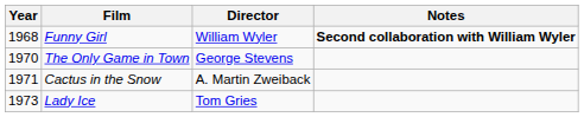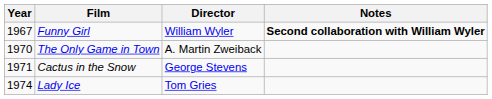 <table class="wikitable">
 <tr>
 <th>Year</th>
 <th>Film</th>
 <th>Director</th>
 <th>Notes</th>
 </tr>
 <tr>
-<td>1968</td>
+<td>1967</td>
 <td><em><a href='#'>Funny Girl</a></em></td>
 <td><a href='#'>William Wyler</a></td>
 <td><strong>Second collaboration with William Wyler</strong></td>
 </tr>
 <tr>
 <td>1970</td>
 <td><em><a href='#'>The Only Game in Town</a></em></td>
-<td><a href='#'>George Stevens</a></td>
+<td>A. Martin Zweiback</td>
 <td></td>
 </tr>
 <tr>
 <td>1971</td>
 <td><em>Cactus in the Snow</em></td>
-<td>A. Martin Zweiback</td>
+<td><a href='#'>George Stevens</a></td>
 <td></td>
 </tr>
 <tr>
-<td>1973</td>
+<td>1974</td>
 <td><em><a href='#'>Lady Ice</a></em></td>
 <td><a href='#'>Tom Gries</a></td>
 <td></td>
 </tr>
 </table>
